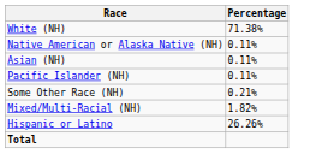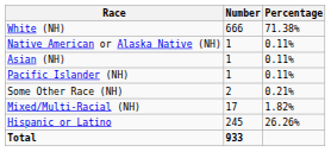 <table class="wikitable">
 <tr>
 <th>Race</th>
+<th>Number</th>
 <th>Percentage</th>
 </tr>
 <tr>
 <td><a href='#'>White</a> (NH)</td>
+<td>666</td>
 <td>71.38%</td>
 </tr>
 <tr>
 <td><a href='#'>Native American</a> or <a href='#'>Alaska Native</a> (NH)</td>
+<td>1</td>
 <td>0.11%</td>
 </tr>
 <tr>
 <td><a href='#'>Asian</a> (NH)</td>
+<td>1</td>
 <td>0.11%</td>
 </tr>
 <tr>
 <td><a href='#'>Pacific Islander</a> (NH)</td>
+<td>1</td>
 <td>0.11%</td>
 </tr>
 <tr>
 <td>Some Other Race (NH)</td>
+<td>2</td>
 <td>0.21%</td>
 </tr>
 <tr>
 <td><a href='#'>Mixed/Multi-Racial</a> (NH)</td>
+<td>17</td>
 <td>1.82%</td>
 </tr>
 <tr>
 <td><a href='#'>Hispanic or Latino</a></td>
+<td>245</td>
 <td>26.26%</td>
 </tr>
 <tr>
 <td><strong>Total</strong></td>
+<td><strong>933</strong></td>
 <td></td>
 </tr>
 </table>
